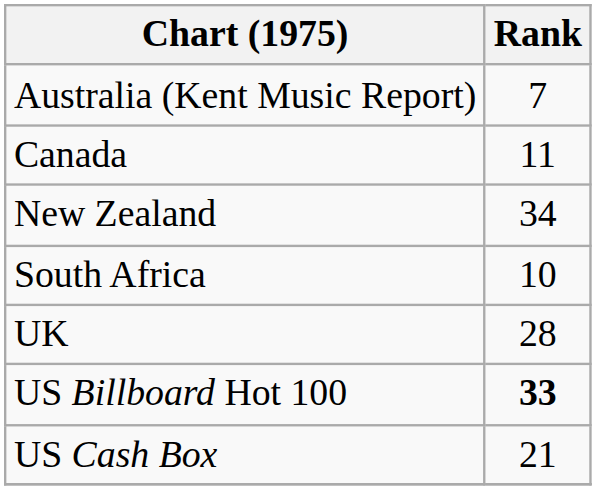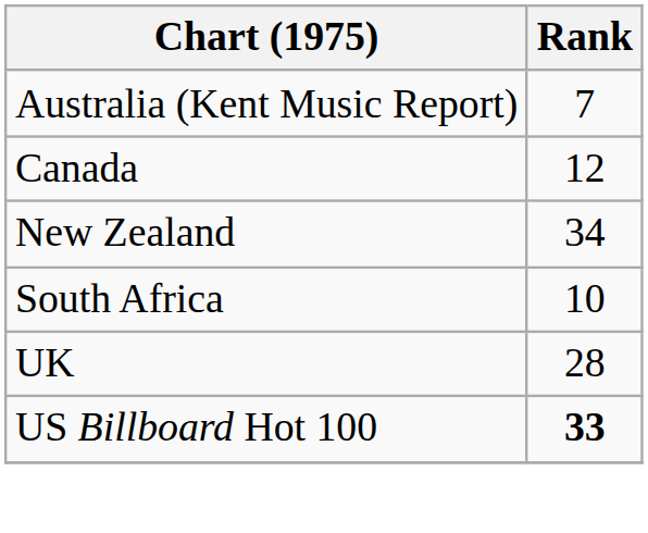 <table class="wikitable sortable">
 <tr>
 <th>Chart (1975)</th>
 <th style="text-align:center;">Rank</th>
 </tr>
 <tr>
 <td>Australia (Kent Music Report)</td>
 <td align="center">7</td>
 </tr>
 <tr>
 <td>Canada </td>
-<td align="center">11</td>
+<td align="center">12</td>
 </tr>
 <tr>
 <td>New Zealand </td>
 <td align="center">34</td>
 </tr>
 <tr>
 <td>South Africa </td>
 <td align="center">10</td>
 </tr>
 <tr>
 <td>UK </td>
 <td style="text-align:center;">28</td>
 </tr>
 <tr>
 <td>US <em>Billboard</em> Hot 100 </td>
 <td style="text-align:center;"><strong>33</strong></td>
 </tr>
 <tr>
-<td>US <em>Cash Box</em> </td>
-<td style="text-align:center;">21</td>
-</tr>
-<tr>
 </tr>
 </table>
